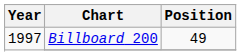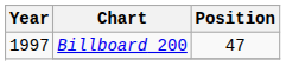 <table class="wikitable sortable">
 <tr>
 <th align="center">Year</th>
 <th align="center">Chart</th>
 <th align="center">Position</th>
 </tr>
 <tr>
 <td align="center"; rowspan="2">1997</td>
 <td align="center"><a href='#'><em>Billboard</em> 200</a></td>
-<td align="center">49</td>
+<td align="center">47</td>
 </tr>
 <tr>
 </tr>
 </table>
